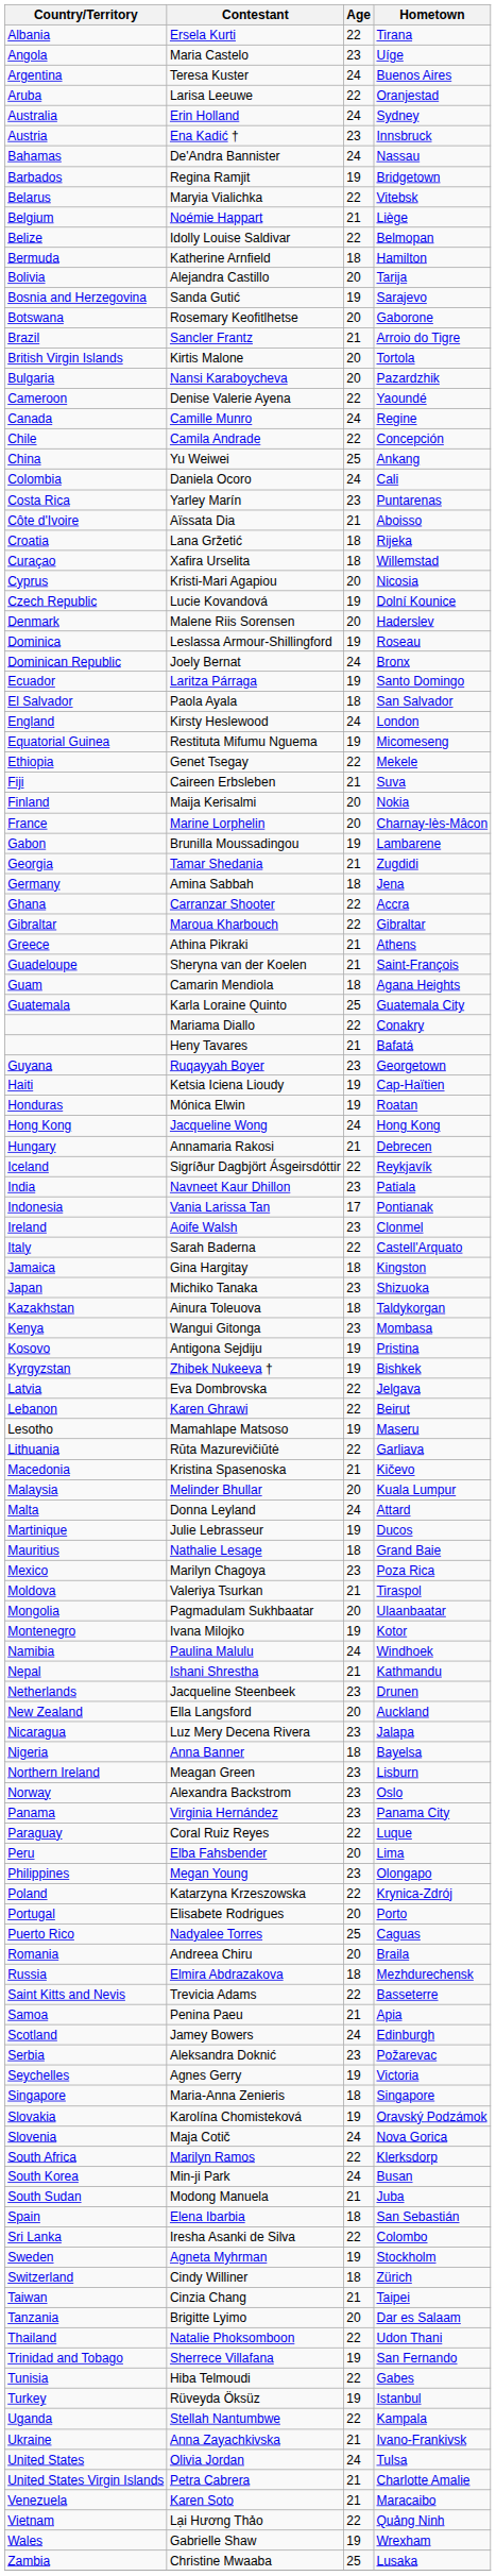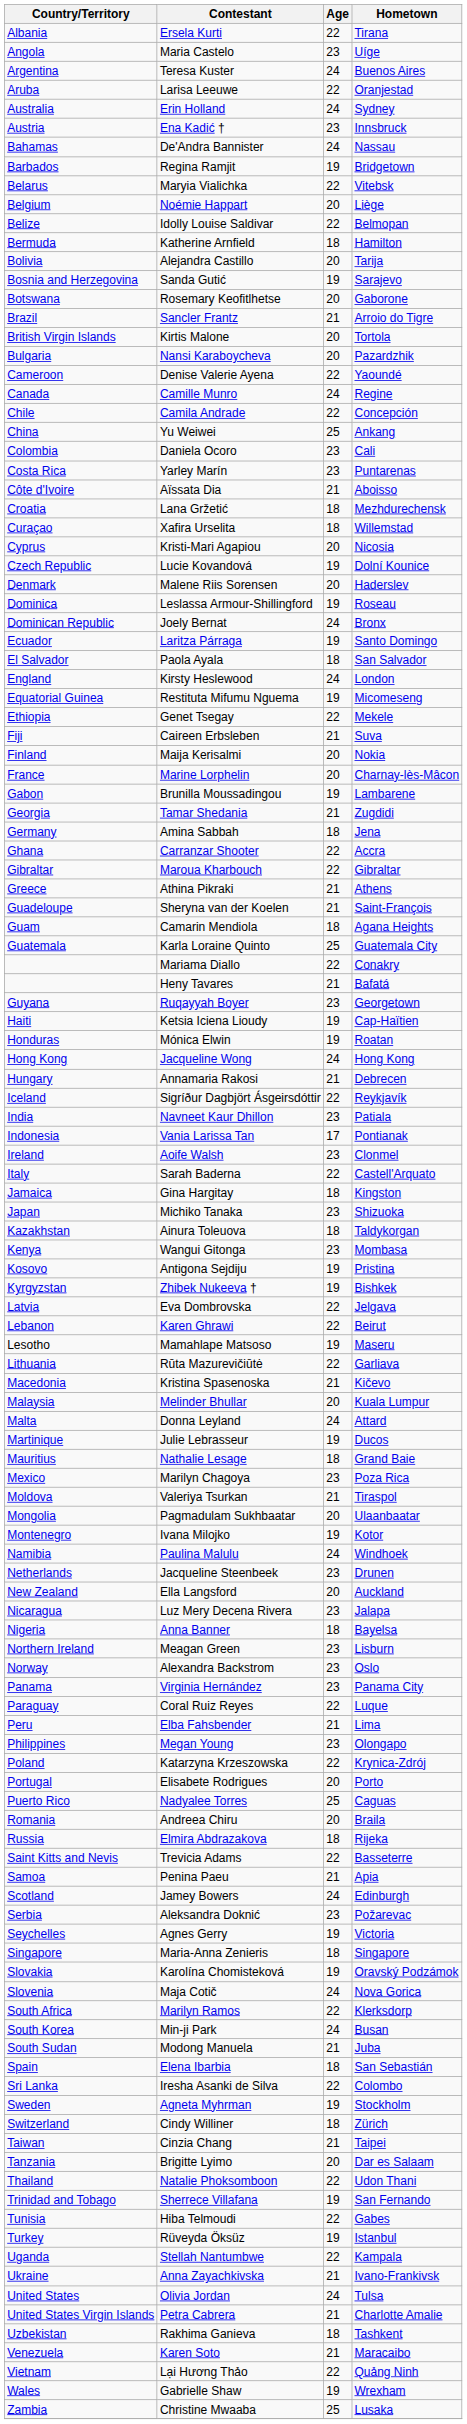 <table class="wikitable sortable" style="font-size:95%;">
 <tr>
 <th>Country/Territory</th>
 <th>Contestant</th>
 <th>Age</th>
 <th>Hometown</th>
 </tr>
 <tr>
 <td> <a href='#'>Albania</a></td>
 <td><a href='#'>Ersela Kurti</a></td>
 <td>22</td>
 <td><a href='#'>Tirana</a></td>
 </tr>
 <tr>
 <td> <a href='#'>Angola</a></td>
 <td>Maria Castelo</td>
 <td>23</td>
 <td><a href='#'>Uíge</a></td>
 </tr>
 <tr>
 <td> <a href='#'>Argentina</a></td>
 <td>Teresa Kuster</td>
 <td>24</td>
 <td><a href='#'>Buenos Aires</a></td>
 </tr>
 <tr>
 <td> <a href='#'>Aruba</a></td>
 <td>Larisa Leeuwe</td>
 <td>22</td>
 <td><a href='#'>Oranjestad</a></td>
 </tr>
 <tr>
 <td> <a href='#'>Australia</a></td>
 <td><a href='#'>Erin Holland</a></td>
 <td>24</td>
 <td><a href='#'>Sydney</a></td>
 </tr>
 <tr>
 <td> <a href='#'>Austria</a></td>
 <td><a href='#'>Ena Kadić</a> †</td>
 <td>23</td>
 <td><a href='#'>Innsbruck</a></td>
 </tr>
 <tr>
 <td> <a href='#'>Bahamas</a></td>
 <td>De'Andra Bannister</td>
 <td>24</td>
 <td><a href='#'>Nassau</a></td>
 </tr>
 <tr>
 <td> <a href='#'>Barbados</a></td>
 <td>Regina Ramjit</td>
 <td>19</td>
 <td><a href='#'>Bridgetown</a></td>
 </tr>
 <tr>
 <td> <a href='#'>Belarus</a></td>
 <td>Maryia Vialichka</td>
 <td>22</td>
 <td><a href='#'>Vitebsk</a></td>
 </tr>
 <tr>
 <td> <a href='#'>Belgium</a></td>
 <td><a href='#'>Noémie Happart</a></td>
-<td>21</td>
+<td>20</td>
 <td><a href='#'>Liège</a></td>
 </tr>
 <tr>
 <td> <a href='#'>Belize</a></td>
 <td>Idolly Louise Saldivar</td>
 <td>22</td>
 <td><a href='#'>Belmopan</a></td>
 </tr>
 <tr>
 <td> <a href='#'>Bermuda</a></td>
 <td>Katherine Arnfield</td>
 <td>18</td>
 <td><a href='#'>Hamilton</a></td>
 </tr>
 <tr>
 <td> <a href='#'>Bolivia</a></td>
 <td>Alejandra Castillo</td>
 <td>20</td>
 <td><a href='#'>Tarija</a></td>
 </tr>
 <tr>
 <td> <a href='#'>Bosnia and Herzegovina</a></td>
 <td>Sanda Gutić</td>
 <td>19</td>
 <td><a href='#'>Sarajevo</a></td>
 </tr>
 <tr>
 <td> <a href='#'>Botswana</a></td>
 <td>Rosemary Keofitlhetse</td>
 <td>20</td>
 <td><a href='#'>Gaborone</a></td>
 </tr>
 <tr>
 <td> <a href='#'>Brazil</a></td>
 <td><a href='#'>Sancler Frantz</a></td>
 <td>21</td>
 <td><a href='#'>Arroio do Tigre</a></td>
 </tr>
 <tr>
 <td> <a href='#'>British Virgin Islands</a></td>
 <td>Kirtis Malone</td>
 <td>20</td>
 <td><a href='#'>Tortola</a></td>
 </tr>
 <tr>
 <td> <a href='#'>Bulgaria</a></td>
 <td><a href='#'>Nansi Karaboycheva</a></td>
 <td>20</td>
 <td><a href='#'>Pazardzhik</a></td>
 </tr>
 <tr>
 <td> <a href='#'>Cameroon</a></td>
 <td>Denise Valerie Ayena</td>
 <td>22</td>
 <td><a href='#'>Yaoundé</a></td>
 </tr>
 <tr>
 <td> <a href='#'>Canada</a></td>
 <td><a href='#'>Camille Munro</a></td>
 <td>24</td>
 <td><a href='#'>Regine</a></td>
 </tr>
 <tr>
 <td> <a href='#'>Chile</a></td>
 <td><a href='#'>Camila Andrade</a></td>
 <td>22</td>
 <td><a href='#'>Concepción</a></td>
 </tr>
 <tr>
 <td> <a href='#'>China</a></td>
 <td>Yu Weiwei</td>
 <td>25</td>
 <td><a href='#'>Ankang</a></td>
 </tr>
 <tr>
 <td> <a href='#'>Colombia</a></td>
 <td>Daniela Ocoro</td>
-<td>24</td>
+<td>23</td>
 <td><a href='#'>Cali</a></td>
 </tr>
 <tr>
 <td> <a href='#'>Costa Rica</a></td>
 <td>Yarley Marín</td>
 <td>23</td>
 <td><a href='#'>Puntarenas</a></td>
 </tr>
 <tr>
 <td> <a href='#'>Côte d'Ivoire</a></td>
 <td>Aïssata Dia</td>
 <td>21</td>
 <td><a href='#'>Aboisso</a></td>
 </tr>
 <tr>
 <td> <a href='#'>Croatia</a></td>
 <td>Lana Gržetić</td>
 <td>18</td>
-<td><a href='#'>Rijeka</a></td>
+<td><a href='#'>Mezhdurechensk</a></td>
 </tr>
 <tr>
 <td> <a href='#'>Curaçao</a></td>
 <td>Xafira Urselita</td>
 <td>18</td>
 <td><a href='#'>Willemstad</a></td>
 </tr>
 <tr>
 <td> <a href='#'>Cyprus</a></td>
 <td>Kristi-Mari Agapiou</td>
 <td>20</td>
 <td><a href='#'>Nicosia</a></td>
 </tr>
 <tr>
 <td> <a href='#'>Czech Republic</a></td>
 <td>Lucie Kovandová</td>
 <td>19</td>
 <td><a href='#'>Dolní Kounice</a></td>
 </tr>
 <tr>
 <td> <a href='#'>Denmark</a></td>
 <td>Malene Riis Sorensen</td>
 <td>20</td>
 <td><a href='#'>Haderslev</a></td>
 </tr>
 <tr>
 <td> <a href='#'>Dominica</a></td>
 <td>Leslassa Armour-Shillingford</td>
 <td>19</td>
 <td><a href='#'>Roseau</a></td>
 </tr>
 <tr>
 <td> <a href='#'>Dominican Republic</a></td>
 <td>Joely Bernat</td>
 <td>24</td>
 <td><a href='#'>Bronx</a></td>
 </tr>
 <tr>
 <td> <a href='#'>Ecuador</a></td>
 <td><a href='#'>Laritza Párraga</a></td>
 <td>19</td>
 <td><a href='#'>Santo Domingo</a></td>
 </tr>
 <tr>
 <td> <a href='#'>El Salvador</a></td>
 <td>Paola Ayala</td>
 <td>18</td>
 <td><a href='#'>San Salvador</a></td>
 </tr>
 <tr>
 <td> <a href='#'>England</a></td>
 <td>Kirsty Heslewood</td>
 <td>24</td>
 <td><a href='#'>London</a></td>
 </tr>
 <tr>
 <td> <a href='#'>Equatorial Guinea</a></td>
 <td>Restituta Mifumu Nguema</td>
 <td>19</td>
 <td><a href='#'>Micomeseng</a></td>
 </tr>
 <tr>
 <td> <a href='#'>Ethiopia</a></td>
 <td>Genet Tsegay</td>
 <td>22</td>
 <td><a href='#'>Mekele</a></td>
 </tr>
 <tr>
 <td> <a href='#'>Fiji</a></td>
 <td>Caireen Erbsleben</td>
 <td>21</td>
 <td><a href='#'>Suva</a></td>
 </tr>
 <tr>
 <td> <a href='#'>Finland</a></td>
 <td>Maija Kerisalmi</td>
 <td>20</td>
 <td><a href='#'>Nokia</a></td>
 </tr>
 <tr>
 <td> <a href='#'>France</a></td>
 <td><a href='#'>Marine Lorphelin</a></td>
 <td>20</td>
 <td><a href='#'>Charnay-lès-Mâcon</a></td>
 </tr>
 <tr>
 <td> <a href='#'>Gabon</a></td>
 <td>Brunilla Moussadingou</td>
 <td>19</td>
 <td><a href='#'>Lambarene</a></td>
 </tr>
 <tr>
 <td> <a href='#'>Georgia</a></td>
 <td><a href='#'>Tamar Shedania</a></td>
 <td>21</td>
 <td><a href='#'>Zugdidi</a></td>
 </tr>
 <tr>
 <td> <a href='#'>Germany</a></td>
 <td>Amina Sabbah</td>
 <td>18</td>
 <td><a href='#'>Jena</a></td>
 </tr>
 <tr>
 <td> <a href='#'>Ghana</a></td>
 <td><a href='#'>Carranzar Shooter</a></td>
 <td>22</td>
 <td><a href='#'>Accra</a></td>
 </tr>
 <tr>
 <td> <a href='#'>Gibraltar</a></td>
 <td><a href='#'>Maroua Kharbouch</a></td>
 <td>22</td>
 <td><a href='#'>Gibraltar</a></td>
 </tr>
 <tr>
 <td> <a href='#'>Greece</a></td>
 <td>Athina Pikraki</td>
 <td>21</td>
 <td><a href='#'>Athens</a></td>
 </tr>
 <tr>
 <td> <a href='#'>Guadeloupe</a></td>
 <td>Sheryna van der Koelen</td>
 <td>21</td>
 <td><a href='#'>Saint-François</a></td>
 </tr>
 <tr>
 <td> <a href='#'>Guam</a></td>
 <td>Camarin Mendiola</td>
 <td>18</td>
 <td><a href='#'>Agana Heights</a></td>
 </tr>
 <tr>
 <td> <a href='#'>Guatemala</a></td>
 <td>Karla Loraine Quinto</td>
 <td>25</td>
 <td><a href='#'>Guatemala City</a></td>
 </tr>
 <tr>
 <td></td>
 <td>Mariama Diallo</td>
 <td>22</td>
 <td><a href='#'>Conakry</a></td>
 </tr>
 <tr>
 <td></td>
 <td>Heny Tavares</td>
 <td>21</td>
 <td><a href='#'>Bafatá</a></td>
 </tr>
 <tr>
 <td> <a href='#'>Guyana</a></td>
 <td><a href='#'>Ruqayyah Boyer</a></td>
 <td>23</td>
 <td><a href='#'>Georgetown</a></td>
 </tr>
 <tr>
 <td> <a href='#'>Haiti</a></td>
 <td>Ketsia Iciena Lioudy</td>
 <td>19</td>
 <td><a href='#'>Cap-Haïtien</a></td>
 </tr>
 <tr>
 <td> <a href='#'>Honduras</a></td>
 <td>Mónica Elwin</td>
 <td>19</td>
 <td><a href='#'>Roatan</a></td>
 </tr>
 <tr>
 <td> <a href='#'>Hong Kong</a></td>
 <td><a href='#'>Jacqueline Wong</a></td>
 <td>24</td>
 <td><a href='#'>Hong Kong</a></td>
 </tr>
 <tr>
 <td> <a href='#'>Hungary</a></td>
 <td>Annamaria Rakosi</td>
 <td>21</td>
 <td><a href='#'>Debrecen</a></td>
 </tr>
 <tr>
 <td> <a href='#'>Iceland</a></td>
 <td>Sigríður Dagbjört Ásgeirsdóttir</td>
 <td>22</td>
 <td><a href='#'>Reykjavík</a></td>
 </tr>
 <tr>
 <td> <a href='#'>India</a></td>
 <td><a href='#'>Navneet Kaur Dhillon</a></td>
 <td>23</td>
 <td><a href='#'>Patiala</a></td>
 </tr>
 <tr>
 <td> <a href='#'>Indonesia</a></td>
 <td><a href='#'>Vania Larissa Tan</a></td>
 <td>17</td>
 <td><a href='#'>Pontianak</a></td>
 </tr>
 <tr>
 <td> <a href='#'>Ireland</a></td>
 <td><a href='#'>Aoife Walsh</a></td>
 <td>23</td>
 <td><a href='#'>Clonmel</a></td>
 </tr>
 <tr>
 <td> <a href='#'>Italy</a></td>
 <td>Sarah Baderna</td>
 <td>22</td>
 <td><a href='#'>Castell'Arquato</a></td>
 </tr>
 <tr>
 <td> <a href='#'>Jamaica</a></td>
 <td>Gina Hargitay</td>
 <td>18</td>
 <td><a href='#'>Kingston</a></td>
 </tr>
 <tr>
 <td> <a href='#'>Japan</a></td>
 <td>Michiko Tanaka</td>
 <td>23</td>
 <td><a href='#'>Shizuoka</a></td>
 </tr>
 <tr>
 <td> <a href='#'>Kazakhstan</a></td>
 <td>Ainura Toleuova</td>
 <td>18</td>
 <td><a href='#'>Taldykorgan</a></td>
 </tr>
 <tr>
 <td> <a href='#'>Kenya</a></td>
 <td>Wangui Gitonga</td>
 <td>23</td>
 <td><a href='#'>Mombasa</a></td>
 </tr>
 <tr>
 <td> <a href='#'>Kosovo</a></td>
 <td>Antigona Sejdiju</td>
 <td>19</td>
 <td><a href='#'>Pristina</a></td>
 </tr>
 <tr>
 <td> <a href='#'>Kyrgyzstan</a></td>
 <td><a href='#'>Zhibek Nukeeva</a> †</td>
 <td>19</td>
 <td><a href='#'>Bishkek</a></td>
 </tr>
 <tr>
 <td> <a href='#'>Latvia</a></td>
 <td>Eva Dombrovska</td>
 <td>22</td>
 <td><a href='#'>Jelgava</a></td>
 </tr>
 <tr>
 <td> <a href='#'>Lebanon</a></td>
 <td><a href='#'>Karen Ghrawi</a></td>
 <td>22</td>
 <td><a href='#'>Beirut</a></td>
 </tr>
 <tr>
 <td> Lesotho</td>
 <td>Mamahlape Matsoso</td>
 <td>19</td>
 <td><a href='#'>Maseru</a></td>
 </tr>
 <tr>
 <td> <a href='#'>Lithuania</a></td>
 <td>Rūta Mazurevičiūtė</td>
 <td>22</td>
 <td><a href='#'>Garliava</a></td>
 </tr>
 <tr>
 <td> <a href='#'>Macedonia</a></td>
 <td>Kristina Spasenoska</td>
 <td>21</td>
 <td><a href='#'>Kičevo</a></td>
 </tr>
 <tr>
 <td> <a href='#'>Malaysia</a></td>
 <td><a href='#'>Melinder Bhullar</a></td>
 <td>20</td>
 <td><a href='#'>Kuala Lumpur</a></td>
 </tr>
 <tr>
 <td> <a href='#'>Malta</a></td>
 <td>Donna Leyland</td>
 <td>24</td>
 <td><a href='#'>Attard</a></td>
 </tr>
 <tr>
 <td> <a href='#'>Martinique</a></td>
 <td>Julie Lebrasseur</td>
 <td>19</td>
 <td><a href='#'>Ducos</a></td>
 </tr>
 <tr>
 <td> <a href='#'>Mauritius</a></td>
 <td><a href='#'>Nathalie Lesage</a></td>
 <td>18</td>
 <td><a href='#'>Grand Baie</a></td>
 </tr>
 <tr>
 <td> <a href='#'>Mexico</a></td>
 <td>Marilyn Chagoya</td>
 <td>23</td>
 <td><a href='#'>Poza Rica</a></td>
 </tr>
 <tr>
 <td> <a href='#'>Moldova</a></td>
 <td>Valeriya Tsurkan</td>
 <td>21</td>
 <td><a href='#'>Tiraspol</a></td>
 </tr>
 <tr>
 <td> <a href='#'>Mongolia</a></td>
 <td>Pagmadulam Sukhbaatar</td>
 <td>20</td>
 <td><a href='#'>Ulaanbaatar</a></td>
 </tr>
 <tr>
 <td> <a href='#'>Montenegro</a></td>
 <td>Ivana Milojko</td>
 <td>19</td>
 <td><a href='#'>Kotor</a></td>
 </tr>
 <tr>
 <td> <a href='#'>Namibia</a></td>
 <td><a href='#'>Paulina Malulu</a></td>
 <td>24</td>
 <td><a href='#'>Windhoek</a></td>
 </tr>
 <tr>
-<td> <a href='#'>Nepal</a></td>
-<td><a href='#'>Ishani Shrestha</a></td>
-<td>21</td>
-<td><a href='#'>Kathmandu</a></td>
-</tr>
-<tr>
 <td> <a href='#'>Netherlands</a></td>
 <td>Jacqueline Steenbeek</td>
 <td>23</td>
 <td><a href='#'>Drunen</a></td>
 </tr>
 <tr>
 <td> <a href='#'>New Zealand</a></td>
 <td>Ella Langsford</td>
 <td>20</td>
 <td><a href='#'>Auckland</a></td>
 </tr>
 <tr>
 <td> <a href='#'>Nicaragua</a></td>
 <td>Luz Mery Decena Rivera</td>
 <td>23</td>
 <td><a href='#'>Jalapa</a></td>
 </tr>
 <tr>
 <td> <a href='#'>Nigeria</a></td>
 <td><a href='#'>Anna Banner</a></td>
 <td>18</td>
 <td><a href='#'>Bayelsa</a></td>
 </tr>
 <tr>
 <td> <a href='#'>Northern Ireland</a></td>
 <td>Meagan Green</td>
 <td>23</td>
 <td><a href='#'>Lisburn</a></td>
 </tr>
 <tr>
 <td> <a href='#'>Norway</a></td>
 <td>Alexandra Backstrom</td>
 <td>23</td>
 <td><a href='#'>Oslo</a></td>
 </tr>
 <tr>
 <td> <a href='#'>Panama</a></td>
 <td><a href='#'>Virginia Hernández</a></td>
 <td>23</td>
 <td><a href='#'>Panama City</a></td>
 </tr>
 <tr>
 <td> <a href='#'>Paraguay</a></td>
 <td>Coral Ruiz Reyes</td>
 <td>22</td>
 <td><a href='#'>Luque</a></td>
 </tr>
 <tr>
 <td> <a href='#'>Peru</a></td>
 <td><a href='#'>Elba Fahsbender</a></td>
-<td>20</td>
+<td>21</td>
 <td><a href='#'>Lima</a></td>
 </tr>
 <tr>
 <td> <a href='#'>Philippines</a></td>
 <td><a href='#'>Megan Young</a></td>
 <td>23</td>
 <td><a href='#'>Olongapo</a></td>
 </tr>
 <tr>
 <td> <a href='#'>Poland</a></td>
 <td>Katarzyna Krzeszowska</td>
 <td>22</td>
 <td><a href='#'>Krynica-Zdrój</a></td>
 </tr>
 <tr>
 <td> <a href='#'>Portugal</a></td>
 <td>Elisabete Rodrigues</td>
 <td>20</td>
 <td><a href='#'>Porto</a></td>
 </tr>
 <tr>
 <td> <a href='#'>Puerto Rico</a></td>
 <td><a href='#'>Nadyalee Torres</a></td>
 <td>25</td>
 <td><a href='#'>Caguas</a></td>
 </tr>
 <tr>
 <td> <a href='#'>Romania</a></td>
 <td>Andreea Chiru</td>
 <td>20</td>
 <td><a href='#'>Braila</a></td>
 </tr>
 <tr>
 <td> <a href='#'>Russia</a></td>
 <td><a href='#'>Elmira Abdrazakova</a></td>
 <td>18</td>
-<td><a href='#'>Mezhdurechensk</a></td>
+<td><a href='#'>Rijeka</a></td>
 </tr>
 <tr>
 <td> <a href='#'>Saint Kitts and Nevis</a></td>
 <td>Trevicia Adams</td>
 <td>22</td>
 <td><a href='#'>Basseterre</a></td>
 </tr>
 <tr>
 <td> <a href='#'>Samoa</a></td>
 <td>Penina Paeu</td>
 <td>21</td>
 <td><a href='#'>Apia</a></td>
 </tr>
 <tr>
 <td> <a href='#'>Scotland</a></td>
 <td>Jamey Bowers</td>
 <td>24</td>
 <td><a href='#'>Edinburgh</a></td>
 </tr>
 <tr>
 <td> <a href='#'>Serbia</a></td>
 <td>Aleksandra Doknić</td>
 <td>23</td>
 <td><a href='#'>Požarevac</a></td>
 </tr>
 <tr>
 <td> <a href='#'>Seychelles</a></td>
 <td>Agnes Gerry</td>
 <td>19</td>
 <td><a href='#'>Victoria</a></td>
 </tr>
 <tr>
 <td> <a href='#'>Singapore</a></td>
 <td>Maria-Anna Zenieris</td>
 <td>18</td>
 <td><a href='#'>Singapore</a></td>
 </tr>
 <tr>
 <td> <a href='#'>Slovakia</a></td>
 <td>Karolína Chomisteková</td>
 <td>19</td>
 <td><a href='#'>Oravský Podzámok</a></td>
 </tr>
 <tr>
 <td> <a href='#'>Slovenia</a></td>
 <td>Maja Cotič</td>
 <td>24</td>
 <td><a href='#'>Nova Gorica</a></td>
 </tr>
 <tr>
 <td> <a href='#'>South Africa</a></td>
 <td><a href='#'>Marilyn Ramos</a></td>
 <td>22</td>
 <td><a href='#'>Klerksdorp</a></td>
 </tr>
 <tr>
 <td> <a href='#'>South Korea</a></td>
 <td>Min-ji Park</td>
 <td>24</td>
 <td><a href='#'>Busan</a></td>
 </tr>
 <tr>
 <td> <a href='#'>South Sudan</a></td>
 <td>Modong Manuela</td>
 <td>21</td>
 <td><a href='#'>Juba</a></td>
 </tr>
 <tr>
 <td> <a href='#'>Spain</a></td>
 <td><a href='#'>Elena Ibarbia</a></td>
 <td>18</td>
 <td><a href='#'>San Sebastián</a></td>
 </tr>
 <tr>
 <td> <a href='#'>Sri Lanka</a></td>
 <td>Iresha Asanki de Silva</td>
 <td>22</td>
 <td><a href='#'>Colombo</a></td>
 </tr>
 <tr>
 <td> <a href='#'>Sweden</a></td>
 <td><a href='#'>Agneta Myhrman</a></td>
 <td>19</td>
 <td><a href='#'>Stockholm</a></td>
 </tr>
 <tr>
 <td> <a href='#'>Switzerland</a></td>
 <td>Cindy Williner</td>
 <td>18</td>
 <td><a href='#'>Zürich</a></td>
 </tr>
 <tr>
 <td> <a href='#'>Taiwan</a></td>
 <td>Cinzia Chang</td>
 <td>21</td>
 <td><a href='#'>Taipei</a></td>
 </tr>
 <tr>
 <td> <a href='#'>Tanzania</a></td>
 <td>Brigitte Lyimo</td>
 <td>20</td>
 <td><a href='#'>Dar es Salaam</a></td>
 </tr>
 <tr>
 <td> <a href='#'>Thailand</a></td>
 <td><a href='#'>Natalie Phoksomboon</a></td>
 <td>22</td>
 <td><a href='#'>Udon Thani</a></td>
 </tr>
 <tr>
 <td> <a href='#'>Trinidad and Tobago</a></td>
 <td><a href='#'>Sherrece Villafana</a></td>
 <td>19</td>
 <td><a href='#'>San Fernando</a></td>
 </tr>
 <tr>
 <td> <a href='#'>Tunisia</a></td>
 <td>Hiba Telmoudi</td>
 <td>22</td>
 <td><a href='#'>Gabes</a></td>
 </tr>
 <tr>
 <td> <a href='#'>Turkey</a></td>
 <td>Rüveyda Öksüz</td>
 <td>19</td>
 <td><a href='#'>Istanbul</a></td>
 </tr>
 <tr>
 <td> <a href='#'>Uganda</a></td>
 <td><a href='#'>Stellah Nantumbwe</a></td>
 <td>22</td>
 <td><a href='#'>Kampala</a></td>
 </tr>
 <tr>
 <td> <a href='#'>Ukraine</a></td>
 <td><a href='#'>Anna Zayachkivska</a></td>
 <td>21</td>
 <td><a href='#'>Ivano-Frankivsk</a></td>
 </tr>
 <tr>
 <td> <a href='#'>United States</a></td>
 <td><a href='#'>Olivia Jordan</a></td>
 <td>24</td>
 <td><a href='#'>Tulsa</a></td>
 </tr>
 <tr>
 <td> <a href='#'>United States Virgin Islands</a></td>
 <td><a href='#'>Petra Cabrera</a></td>
 <td>21</td>
 <td><a href='#'>Charlotte Amalie</a></td>
 </tr>
 <tr>
+<td> <a href='#'>Uzbekistan</a></td>
+<td>Rakhima Ganieva</td>
+<td>18</td>
+<td><a href='#'>Tashkent</a></td>
+</tr>
+<tr>
 <td> <a href='#'>Venezuela</a></td>
 <td><a href='#'>Karen Soto</a></td>
 <td>21</td>
 <td><a href='#'>Maracaibo</a></td>
 </tr>
 <tr>
 <td> <a href='#'>Vietnam</a></td>
 <td>Lại Hương Thảo</td>
 <td>22</td>
 <td><a href='#'>Quảng Ninh</a></td>
 </tr>
 <tr>
 <td> <a href='#'>Wales</a></td>
 <td>Gabrielle Shaw</td>
 <td>19</td>
 <td><a href='#'>Wrexham</a></td>
 </tr>
 <tr>
 <td> <a href='#'>Zambia</a></td>
 <td>Christine Mwaaba</td>
 <td>25</td>
 <td><a href='#'>Lusaka</a></td>
 </tr>
 <tr>
 </tr>
 </table>
